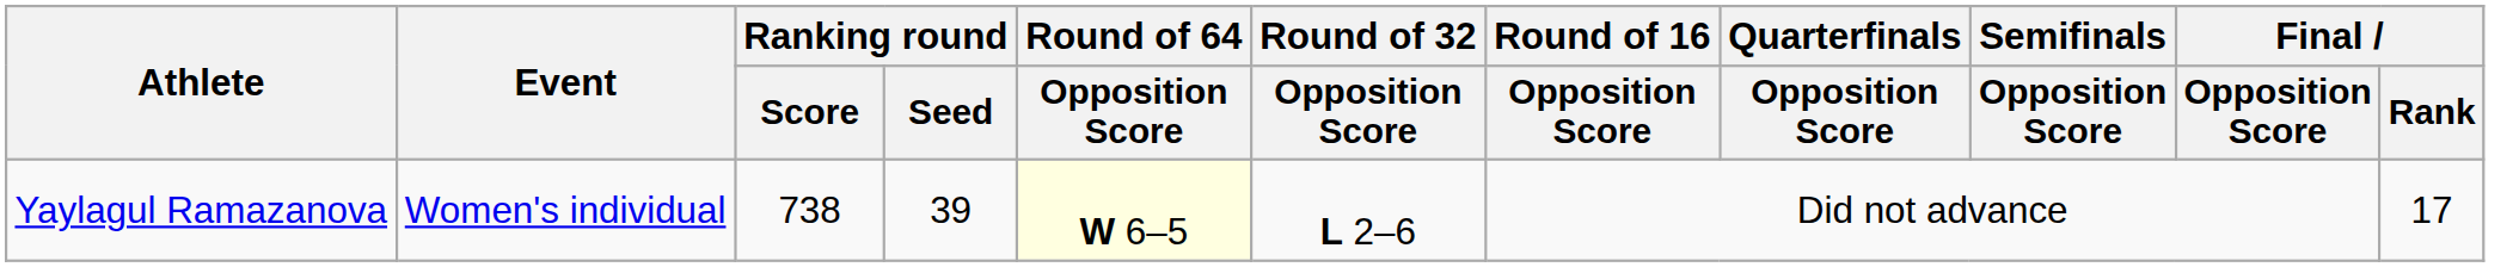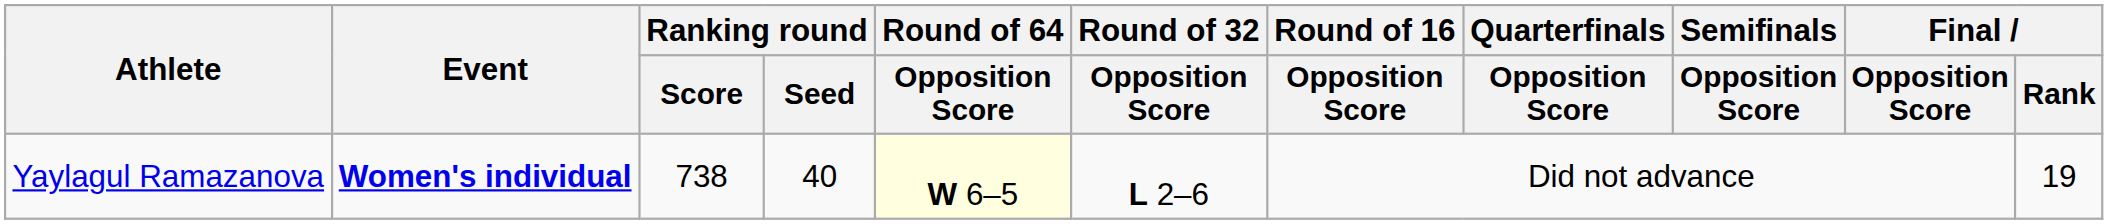 <table class="wikitable" style="font-size:90%; text-align:center">
 <tr>
 <th rowspan=2>Athlete</th>
 <th rowspan=2>Event</th>
 <th colspan="2">Ranking round</th>
 <th>Round of 64</th>
 <th>Round of 32</th>
 <th>Round of 16</th>
 <th>Quarterfinals</th>
 <th>Semifinals</th>
 <th colspan="2">Final / </th>
 </tr>
 <tr style="font-size:95%">
 <th>Score</th>
 <th>Seed</th>
 <th>Opposition<br>Score</th>
 <th>Opposition<br>Score</th>
 <th>Opposition<br>Score</th>
 <th>Opposition<br>Score</th>
 <th>Opposition<br>Score</th>
 <th>Opposition<br>Score</th>
 <th>Rank</th>
 </tr>
 <tr align=center>
 <td align=left><a href='#'>Yaylagul Ramazanova</a></td>
-<td align=left><a href='#'>Women's individual</a></td>
+<td align=left><strong><a href='#'>Women's individual</a></strong></td>
 <td>738</td>
-<td>39</td>
+<td>40</td>
 <td style="background: lightyellow;"><br><strong>W</strong> 6–5</td>
 <td><br><strong>L</strong> 2–6</td>
 <td colspan=4>Did not advance</td>
-<td>17</td>
+<td>19</td>
 </tr>
 </table>
